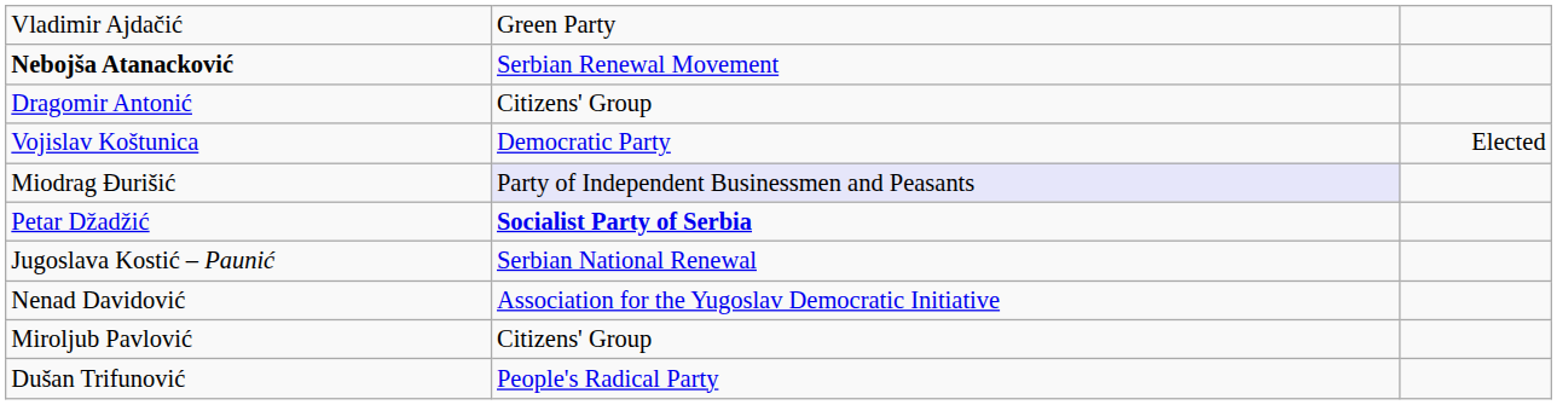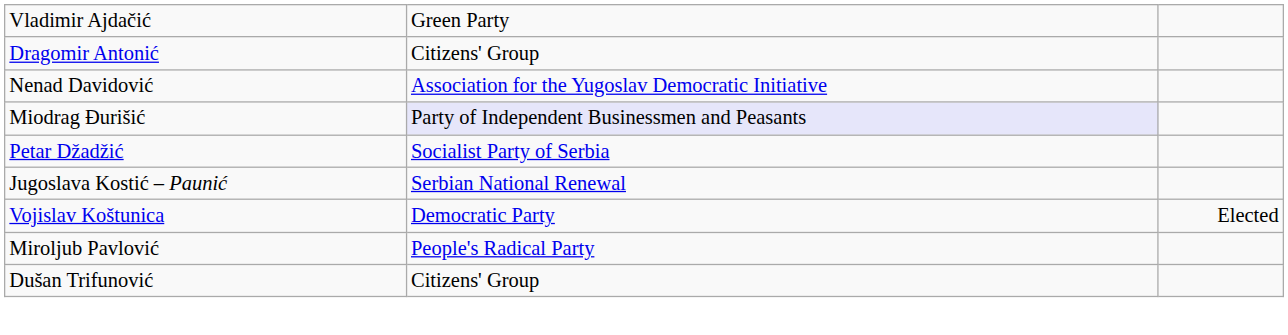 <table style="width:1000px;" class="wikitable">
 <tr>
 <td align="left">Vladimir Ajdačić</td>
 <td align="left">Green Party</td>
-<td align="right"></td>
-</tr>
-<tr>
-<td align="left"><strong>Nebojša Atanacković</strong></td>
-<td align="left"><a href='#'>Serbian Renewal Movement</a></td>
 <td align="right"></td>
 </tr>
 <tr>
 <td align="left"><a href='#'>Dragomir Antonić</a></td>
 <td align="left">Citizens' Group</td>
 <td align="right"></td>
 </tr>
 <tr>
-<td align="left"><a href='#'>Vojislav Koštunica</a></td>
-<td align="left"><a href='#'>Democratic Party</a></td>
-<td align="right">Elected</td>
+<td align="left">Nenad Davidović</td>
+<td align="left"><a href='#'>Association for the Yugoslav Democratic Initiative</a></td>
+<td align="right"></td>
 </tr>
 <tr>
 <td align="left">Miodrag Đurišić</td>
 <td align="left" style="background: lavender;">Party of Independent Businessmen and Peasants</td>
 <td align="right"></td>
 </tr>
 <tr>
 <td align="left"><a href='#'>Petar Džadžić</a></td>
-<td align="left"><strong><a href='#'>Socialist Party of Serbia</a></strong></td>
+<td align="left"><a href='#'>Socialist Party of Serbia</a></td>
 <td align="right"></td>
 </tr>
 <tr>
 <td align="left">Jugoslava Kostić – <em>Paunić</em></td>
 <td align="left"><a href='#'>Serbian National Renewal</a></td>
 <td align="right"></td>
 </tr>
 <tr>
-<td align="left">Nenad Davidović</td>
-<td align="left"><a href='#'>Association for the Yugoslav Democratic Initiative</a></td>
-<td align="right"></td>
+<td align="left"><a href='#'>Vojislav Koštunica</a></td>
+<td align="left"><a href='#'>Democratic Party</a></td>
+<td align="right">Elected</td>
 </tr>
 <tr>
 <td align="left">Miroljub Pavlović</td>
-<td align="left">Citizens' Group</td>
+<td align="left"><a href='#'>People's Radical Party</a></td>
 <td align="right"></td>
 </tr>
 <tr>
 <td align="left">Dušan Trifunović</td>
-<td align="left"><a href='#'>People's Radical Party</a></td>
+<td align="left">Citizens' Group</td>
 <td align="right"></td>
 </tr>
 </table>
